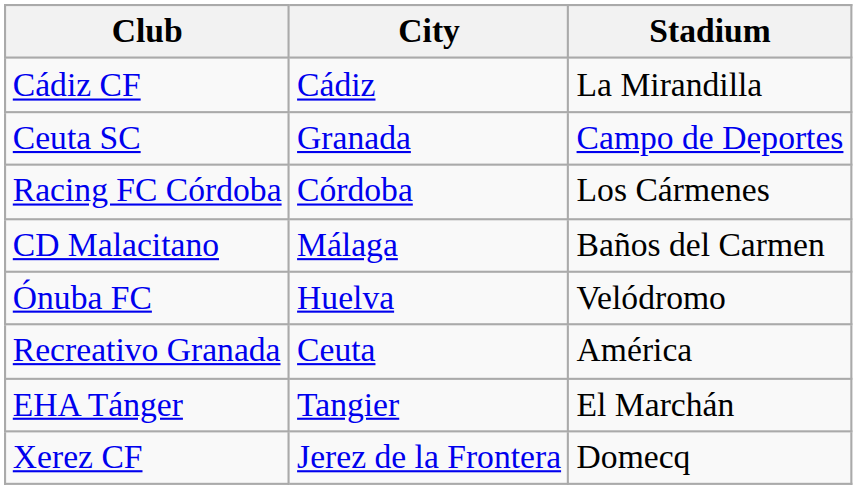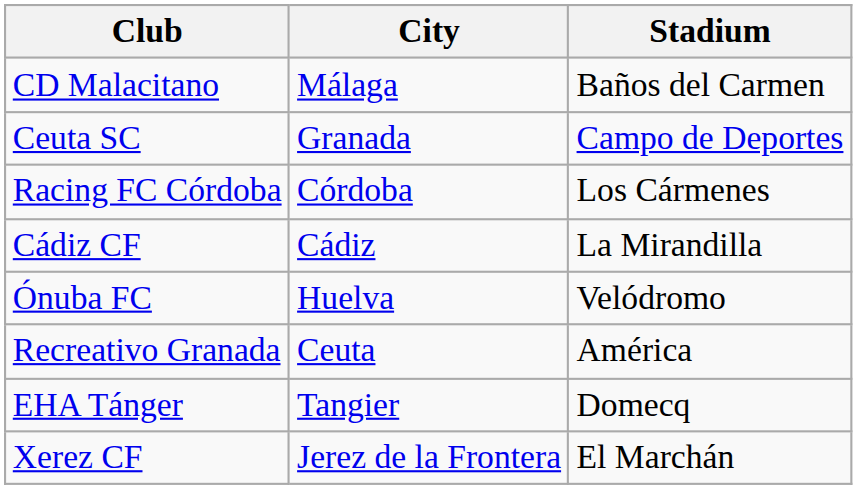 <table class="wikitable sortable" style="text-align: left;">
 <tr>
 <th>Club</th>
 <th>City</th>
 <th>Stadium</th>
 </tr>
 <tr>
-<td><a href='#'>Cádiz CF</a></td>
-<td><a href='#'>Cádiz</a></td>
-<td>La Mirandilla</td>
+<td><a href='#'>CD Malacitano</a></td>
+<td><a href='#'>Málaga</a></td>
+<td>Baños del Carmen</td>
 </tr>
 <tr>
 <td><a href='#'>Ceuta SC</a></td>
 <td><a href='#'>Granada</a></td>
 <td><a href='#'>Campo de Deportes</a></td>
 </tr>
 <tr>
 <td><a href='#'>Racing FC Córdoba</a></td>
 <td><a href='#'>Córdoba</a></td>
 <td>Los Cármenes</td>
 </tr>
 <tr>
-<td><a href='#'>CD Malacitano</a></td>
-<td><a href='#'>Málaga</a></td>
-<td>Baños del Carmen</td>
+<td><a href='#'>Cádiz CF</a></td>
+<td><a href='#'>Cádiz</a></td>
+<td>La Mirandilla</td>
 </tr>
 <tr>
 <td><a href='#'>Ónuba FC</a></td>
 <td><a href='#'>Huelva</a></td>
 <td>Velódromo</td>
 </tr>
 <tr>
 <td><a href='#'>Recreativo Granada</a></td>
 <td><a href='#'>Ceuta</a></td>
 <td>América</td>
 </tr>
 <tr>
 <td><a href='#'>EHA Tánger</a></td>
 <td><a href='#'>Tangier</a></td>
-<td>El Marchán</td>
+<td>Domecq</td>
 </tr>
 <tr>
 <td><a href='#'>Xerez CF</a></td>
 <td><a href='#'>Jerez de la Frontera</a></td>
-<td>Domecq</td>
+<td>El Marchán</td>
 </tr>
 </table>
